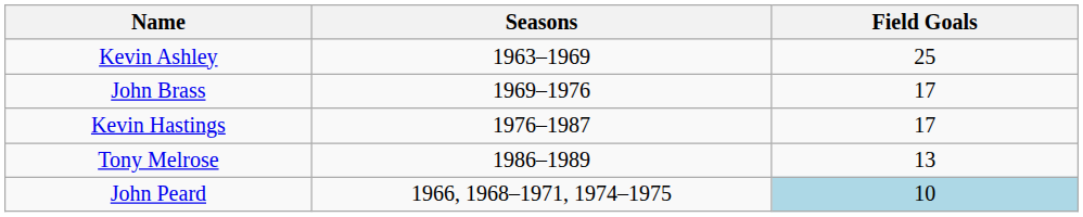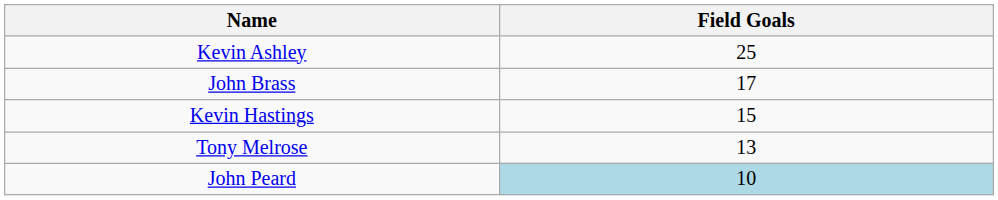 <table class="wikitable" width="50%" style="text-align: center;">
 <tr>
 <th width="10%">Name</th>
-<th width="15%">Seasons</th>
 <th width="10%">Field Goals</th>
 </tr>
 <tr>
 <td><a href='#'>Kevin Ashley</a></td>
-<td>1963–1969</td>
 <td>25</td>
 </tr>
 <tr>
 <td><a href='#'>John Brass</a></td>
-<td>1969–1976</td>
 <td>17</td>
 </tr>
 <tr>
 <td><a href='#'>Kevin Hastings</a></td>
-<td>1976–1987</td>
-<td>17</td>
+<td>15</td>
 </tr>
 <tr>
 <td><a href='#'>Tony Melrose</a></td>
-<td>1986–1989</td>
 <td>13</td>
 </tr>
 <tr>
 <td><a href='#'>John Peard</a></td>
-<td>1966, 1968–1971, 1974–1975</td>
 <td style="background: lightblue;">10</td>
 </tr>
 </table>
